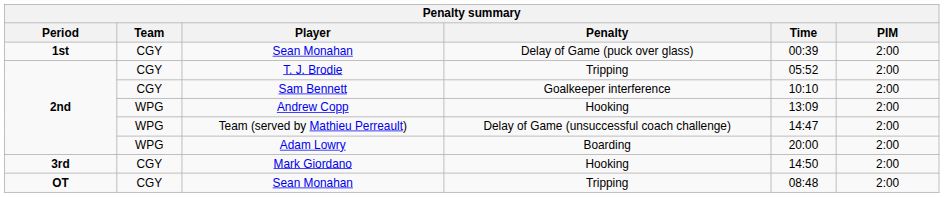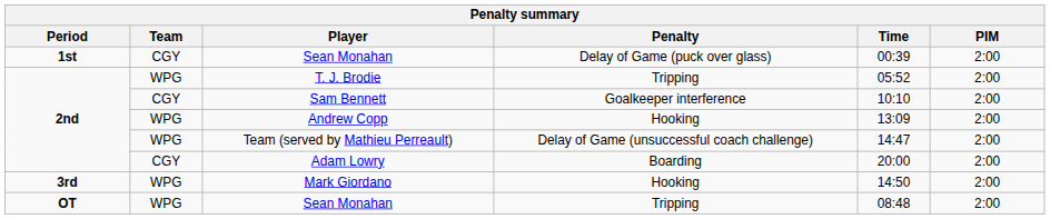 <table style="width:100%;" class="wikitable">
 <tr>
 <th colspan=6>Penalty summary</th>
 </tr>
 <tr>
 <th style="width:12%;">Period</th>
 <th style="width:7%;">Team</th>
 <th style="width:28%;">Player</th>
 <th style="width:35%;">Penalty</th>
 <th style="width:7%;">Time</th>
 <th style="width:11%;">PIM</th>
 </tr>
 <tr>
 <td style="text-align:center;"><strong>1st</strong></td>
 <td align=center>CGY</td>
 <td align=center><a href='#'>Sean Monahan</a></td>
 <td align=center>Delay of Game (puck over glass)</td>
 <td align=center>00:39</td>
 <td align=center>2:00</td>
 </tr>
 <tr>
 <td style="text-align:center;" rowspan="5"><strong>2nd</strong></td>
-<td align=center>CGY</td>
+<td align=center>WPG</td>
 <td align=center><a href='#'>T. J. Brodie</a></td>
 <td align=center>Tripping</td>
 <td align=center>05:52</td>
 <td align=center>2:00</td>
 </tr>
 <tr>
 <td align=center>CGY</td>
 <td align=center><a href='#'>Sam Bennett</a></td>
 <td align=center>Goalkeeper interference</td>
 <td align=center>10:10</td>
 <td align=center>2:00</td>
 </tr>
 <tr>
 <td align=center>WPG</td>
 <td align=center><a href='#'>Andrew Copp</a></td>
 <td align=center>Hooking</td>
 <td align=center>13:09</td>
 <td align=center>2:00</td>
 </tr>
 <tr>
 <td align=center>WPG</td>
 <td align=center>Team (served by <a href='#'>Mathieu Perreault</a>)</td>
 <td align=center>Delay of Game (unsuccessful coach challenge)</td>
 <td align=center>14:47</td>
 <td align=center>2:00</td>
 </tr>
 <tr>
-<td align=center>WPG</td>
+<td align=center>CGY</td>
 <td align=center><a href='#'>Adam Lowry</a></td>
 <td align=center>Boarding</td>
 <td align=center>20:00</td>
 <td align=center>2:00</td>
 </tr>
 <tr>
 <td style="text-align:center;"><strong>3rd</strong></td>
-<td align=center>CGY</td>
+<td align=center>WPG</td>
 <td align=center><a href='#'>Mark Giordano</a></td>
 <td align=center>Hooking</td>
 <td align=center>14:50</td>
 <td align=center>2:00</td>
 </tr>
 <tr>
 <td style="text-align:center;"><strong>OT</strong></td>
-<td align=center>CGY</td>
+<td align=center>WPG</td>
 <td align=center><a href='#'>Sean Monahan</a></td>
 <td align=center>Tripping</td>
 <td align=center>08:48</td>
 <td align=center>2:00</td>
 </tr>
 </table>
